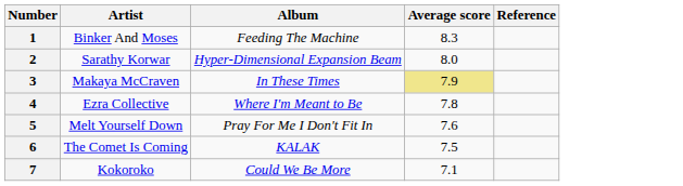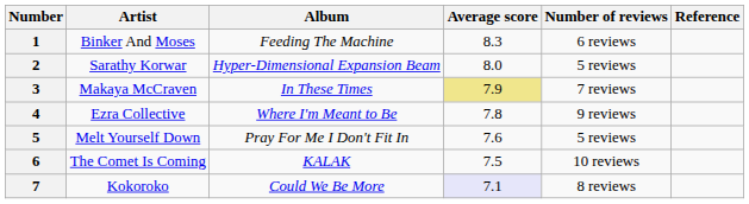 <table class="wikitable sortable" style="text-align:center;">
 <tr>
 <th scope="col">Number</th>
 <th scope="col">Artist</th>
 <th scope="col">Album</th>
 <th scope="col">Average score</th>
+<th scope="col">Number of reviews</th>
 <th scope="col">Reference</th>
 </tr>
 <tr>
 <th scope="row">1</th>
 <td><a href='#'>Binker</a> And <a href='#'>Moses</a></td>
 <td><em>Feeding The Machine</em></td>
 <td>8.3</td>
+<td>6 reviews</td>
 <td></td>
 </tr>
 <tr>
 <th scope="row">2</th>
 <td><a href='#'>Sarathy Korwar</a></td>
 <td><em><a href='#'>Hyper-Dimensional Expansion Beam</a></em></td>
 <td>8.0</td>
+<td>5 reviews</td>
 <td></td>
 </tr>
 <tr>
 <th scope="row">3</th>
 <td><a href='#'>Makaya McCraven</a></td>
 <td><em><a href='#'>In These Times</a></em></td>
 <td style="background: khaki;">7.9</td>
+<td>7 reviews</td>
 <td></td>
 </tr>
 <tr>
 <th scope="row">4</th>
 <td><a href='#'>Ezra Collective</a></td>
 <td><em><a href='#'>Where I'm Meant to Be</a></em></td>
 <td>7.8</td>
+<td>9 reviews</td>
 <td></td>
 </tr>
 <tr>
 <th scope="row">5</th>
 <td><a href='#'>Melt Yourself Down</a></td>
 <td><em>Pray For Me I Don't Fit In</em></td>
 <td>7.6</td>
+<td>5 reviews</td>
 <td></td>
 </tr>
 <tr>
 <th scope="row">6</th>
 <td><a href='#'>The Comet Is Coming</a></td>
 <td><em><a href='#'>KALAK</a></em></td>
 <td>7.5</td>
+<td>10 reviews</td>
 <td></td>
 </tr>
 <tr>
 <th scope="row">7</th>
 <td><a href='#'>Kokoroko</a></td>
 <td><em><a href='#'>Could We Be More</a></em></td>
-<td>7.1</td>
+<td style="background: lavender;">7.1</td>
+<td>8 reviews</td>
 <td></td>
 </tr>
 </table>
